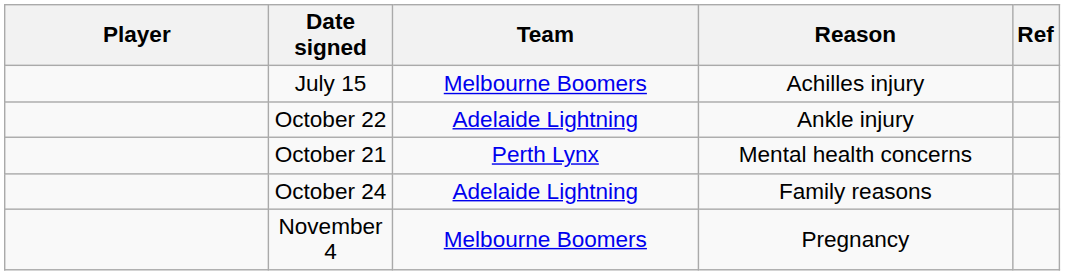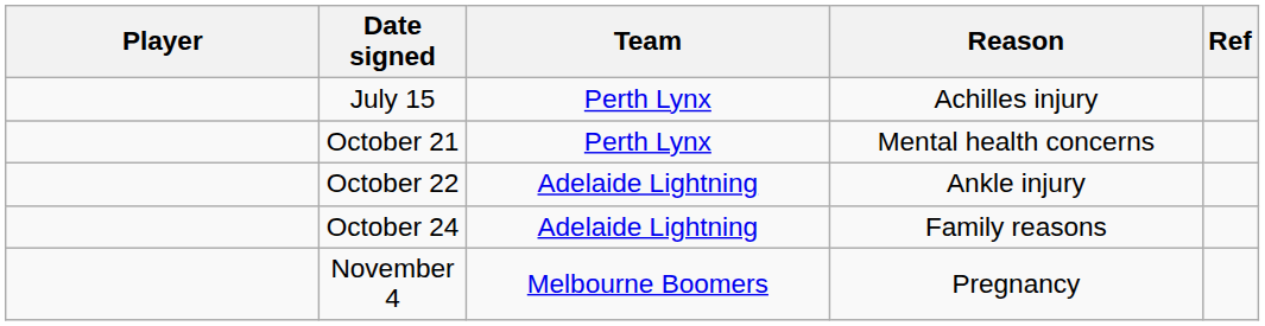 <table class="wikitable sortable" style="text-align:center">
 <tr>
 <th style="width:180px">Player</th>
 <th style="width:80px">Date signed</th>
 <th style="width:210px">Team</th>
 <th style="width:215px">Reason</th>
 <th class="unsortable">Ref</th>
 </tr>
 <tr>
 <td align="left"> </td>
 <td align="center">July 15</td>
-<td align="center"><a href='#'>Melbourne Boomers</a></td>
+<td align="center"><a href='#'>Perth Lynx</a></td>
 <td align="center">Achilles injury</td>
+<td align="center"></td>
+</tr>
+<tr>
+<td align="left"> </td>
+<td align="center">October 21</td>
+<td align="center"><a href='#'>Perth Lynx</a></td>
+<td align="center">Mental health concerns</td>
 <td align="center"></td>
 </tr>
 <tr>
 <td align="left"> </td>
 <td align="center">October 22</td>
 <td align="center"><a href='#'>Adelaide Lightning</a></td>
 <td align="center">Ankle injury</td>
-<td align="center"></td>
-</tr>
-<tr>
-<td align="left"> </td>
-<td align="center">October 21</td>
-<td align="center"><a href='#'>Perth Lynx</a></td>
-<td align="center">Mental health concerns</td>
 <td align="center"></td>
 </tr>
 <tr>
 <td align="left"> </td>
 <td align="center">October 24</td>
 <td align="center"><a href='#'>Adelaide Lightning</a></td>
 <td align="center">Family reasons</td>
 <td align="center"></td>
 </tr>
 <tr>
 <td align="left"> </td>
 <td align="center">November 4</td>
 <td align="center"><a href='#'>Melbourne Boomers</a></td>
 <td align="center">Pregnancy</td>
 <td align="center"></td>
 </tr>
 </table>
